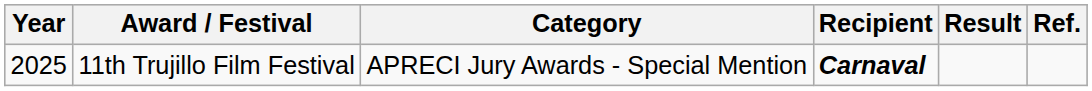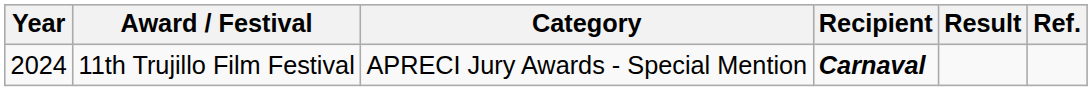 <table class="wikitable">
 <tr>
 <th>Year</th>
 <th>Award / Festival</th>
 <th>Category</th>
 <th>Recipient</th>
 <th>Result</th>
 <th>Ref.</th>
 </tr>
 <tr>
-<td>2025</td>
+<td>2024</td>
 <td>11th Trujillo Film Festival</td>
 <td>APRECI Jury Awards - Special Mention</td>
 <td><strong><em>Carnaval</em></strong></td>
 <td></td>
 <td></td>
 </tr>
 </table>
